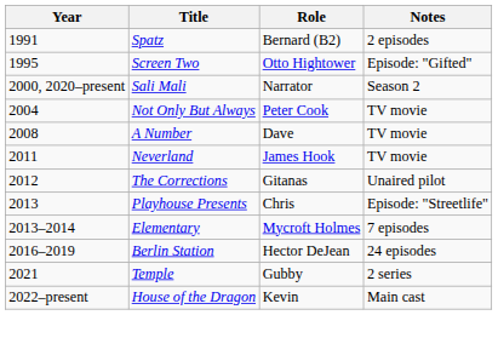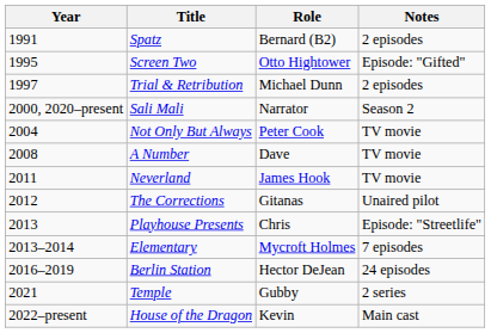 <table class="wikitable sortable">
 <tr>
 <th>Year</th>
 <th>Title</th>
 <th>Role</th>
 <th>Notes</th>
 </tr>
 <tr>
 <td>1991</td>
 <td><em><a href='#'>Spatz</a></em></td>
 <td>Bernard (B2)</td>
 <td>2 episodes</td>
 </tr>
 <tr>
 <td>1995</td>
 <td><em><a href='#'>Screen Two</a></em></td>
 <td><a href='#'>Otto Hightower</a></td>
 <td>Episode: "Gifted"</td>
+</tr>
+<tr>
+<td>1997</td>
+<td><em><a href='#'>Trial & Retribution</a></em></td>
+<td>Michael Dunn</td>
+<td>2 episodes</td>
 </tr>
 <tr>
 <td>2000, 2020–present</td>
 <td><em><a href='#'>Sali Mali</a></em></td>
 <td>Narrator</td>
 <td>Season 2</td>
 </tr>
 <tr>
 <td>2004</td>
 <td><em><a href='#'>Not Only But Always</a></em></td>
 <td><a href='#'>Peter Cook</a></td>
 <td>TV movie</td>
 </tr>
 <tr>
 <td>2008</td>
 <td><em><a href='#'>A Number</a></em></td>
 <td>Dave</td>
 <td>TV movie</td>
 </tr>
 <tr>
 <td>2011</td>
 <td><em><a href='#'>Neverland</a></em></td>
 <td><a href='#'>James Hook</a></td>
 <td>TV movie</td>
 </tr>
 <tr>
 <td>2012</td>
 <td><em><a href='#'>The Corrections</a></em></td>
 <td>Gitanas</td>
 <td>Unaired pilot</td>
 </tr>
 <tr>
 <td>2013</td>
 <td><em><a href='#'>Playhouse Presents</a></em></td>
 <td>Chris</td>
 <td>Episode: "Streetlife"</td>
 </tr>
 <tr>
 <td>2013–2014</td>
 <td><em><a href='#'>Elementary</a></em></td>
 <td><a href='#'>Mycroft Holmes</a></td>
 <td>7 episodes</td>
 </tr>
 <tr>
 <td>2016–2019</td>
 <td><em><a href='#'>Berlin Station</a></em></td>
 <td>Hector DeJean</td>
 <td>24 episodes</td>
 </tr>
 <tr>
 <td>2021</td>
 <td><em><a href='#'>Temple</a></em></td>
 <td>Gubby</td>
 <td>2 series</td>
 </tr>
 <tr>
 <td>2022–present</td>
 <td><em><a href='#'>House of the Dragon</a></em></td>
 <td>Kevin</td>
 <td>Main cast</td>
 </tr>
 </table>
